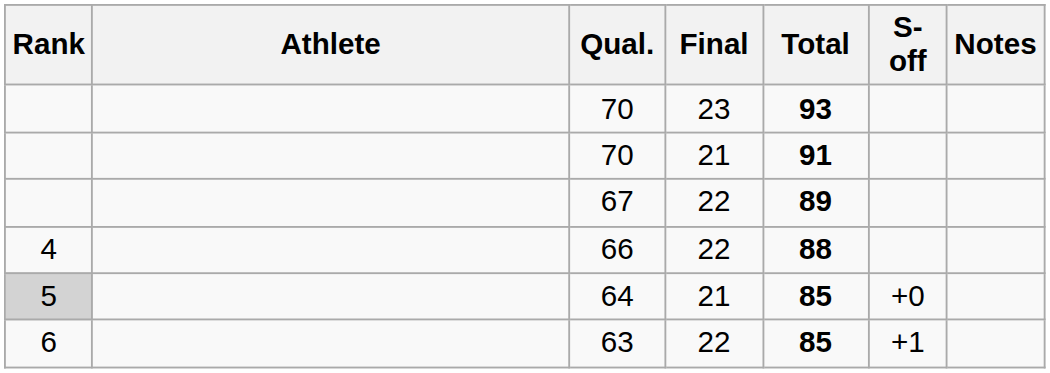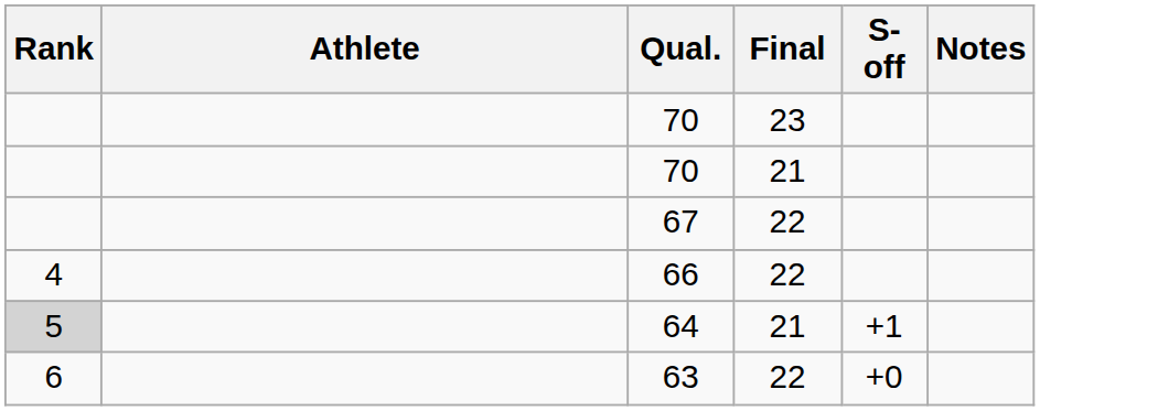 <table class="wikitable" style="text-align:center">
 <tr>
 <th width=40>Rank</th>
 <th width=250>Athlete</th>
 <th width=45>Qual.</th>
 <th width=45>Final</th>
-<th width=50>Total</th>
 <th width=35>S-off</th>
 <th width=45>Notes</th>
 </tr>
 <tr>
 <td></td>
 <td align=left></td>
 <td>70</td>
 <td>23</td>
-<td><strong>93</strong></td>
 <td></td>
 <td></td>
 </tr>
 <tr>
 <td></td>
 <td align=left></td>
 <td>70</td>
 <td>21</td>
-<td><strong>91</strong></td>
 <td></td>
 <td></td>
 </tr>
 <tr>
 <td></td>
 <td align=left></td>
 <td>67</td>
 <td>22</td>
-<td><strong>89</strong></td>
 <td></td>
 <td></td>
 </tr>
 <tr>
 <td>4</td>
 <td align=left></td>
 <td>66</td>
 <td>22</td>
-<td><strong>88</strong></td>
 <td></td>
 <td></td>
 </tr>
 <tr>
 <td style="background: lightgrey;">5</td>
 <td align=left></td>
 <td>64</td>
 <td>21</td>
-<td><strong>85</strong></td>
-<td>+0</td>
+<td>+1</td>
 <td></td>
 </tr>
 <tr>
 <td>6</td>
 <td align=left></td>
 <td>63</td>
 <td>22</td>
-<td><strong>85</strong></td>
-<td>+1</td>
+<td>+0</td>
 <td></td>
 </tr>
 </table>
